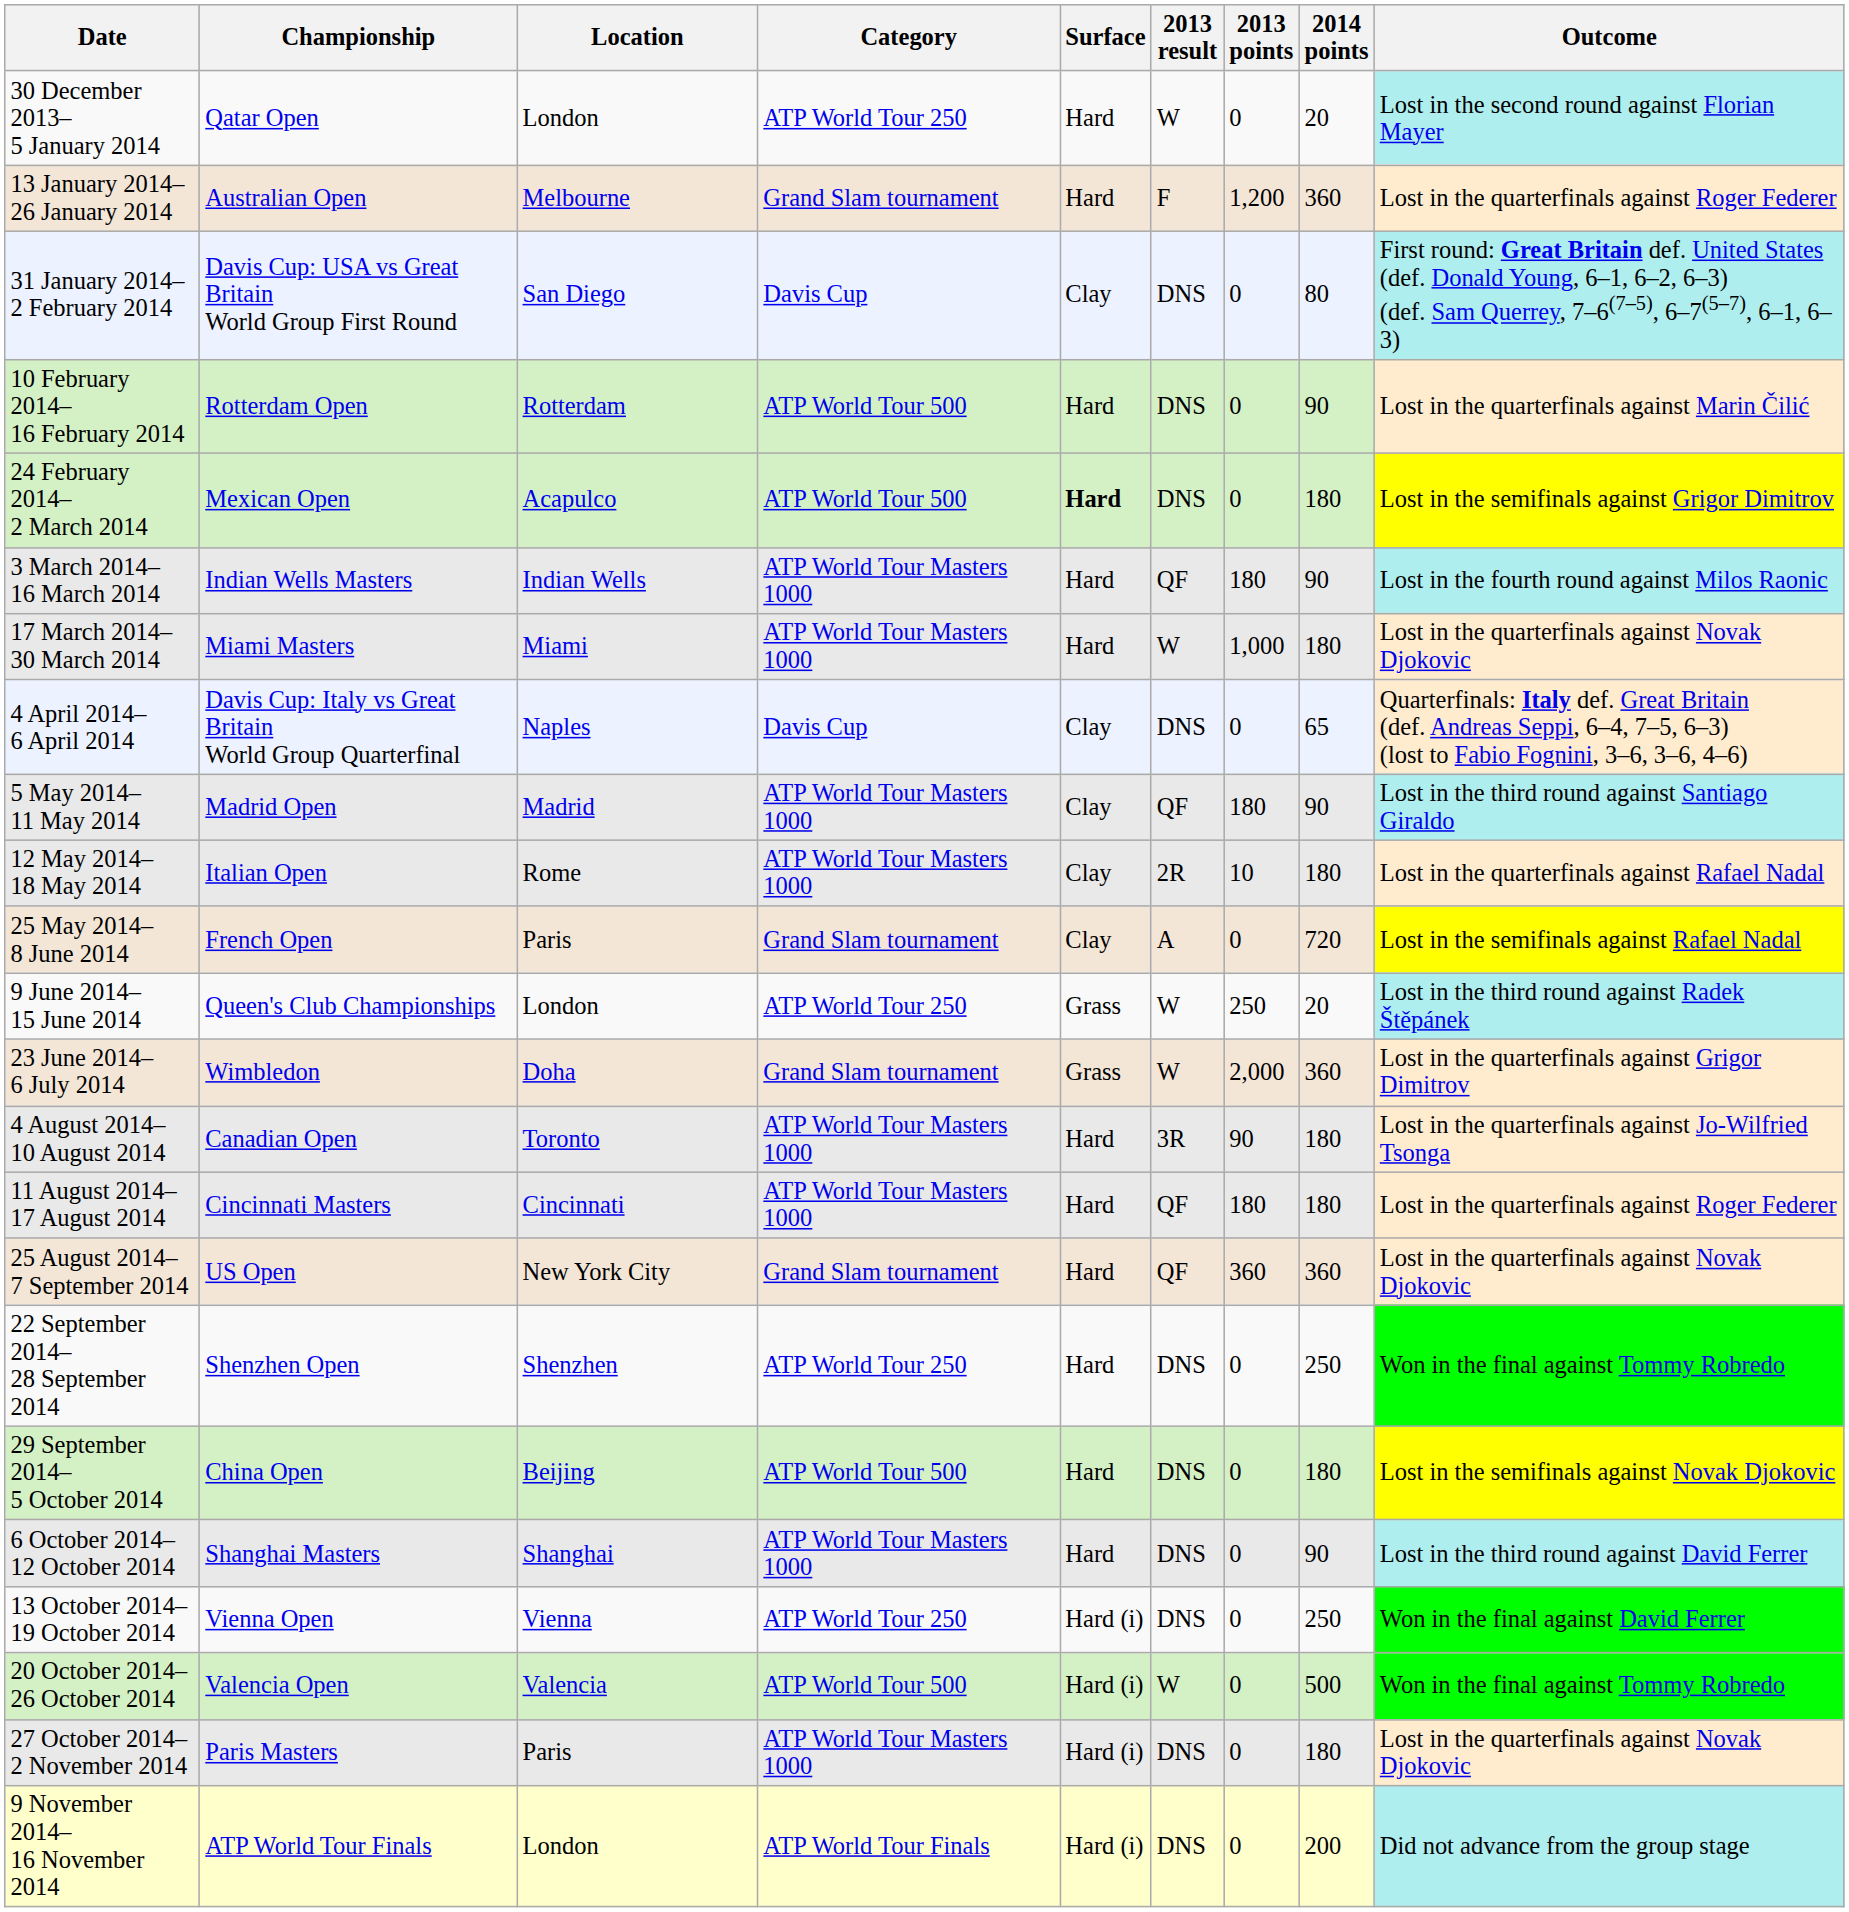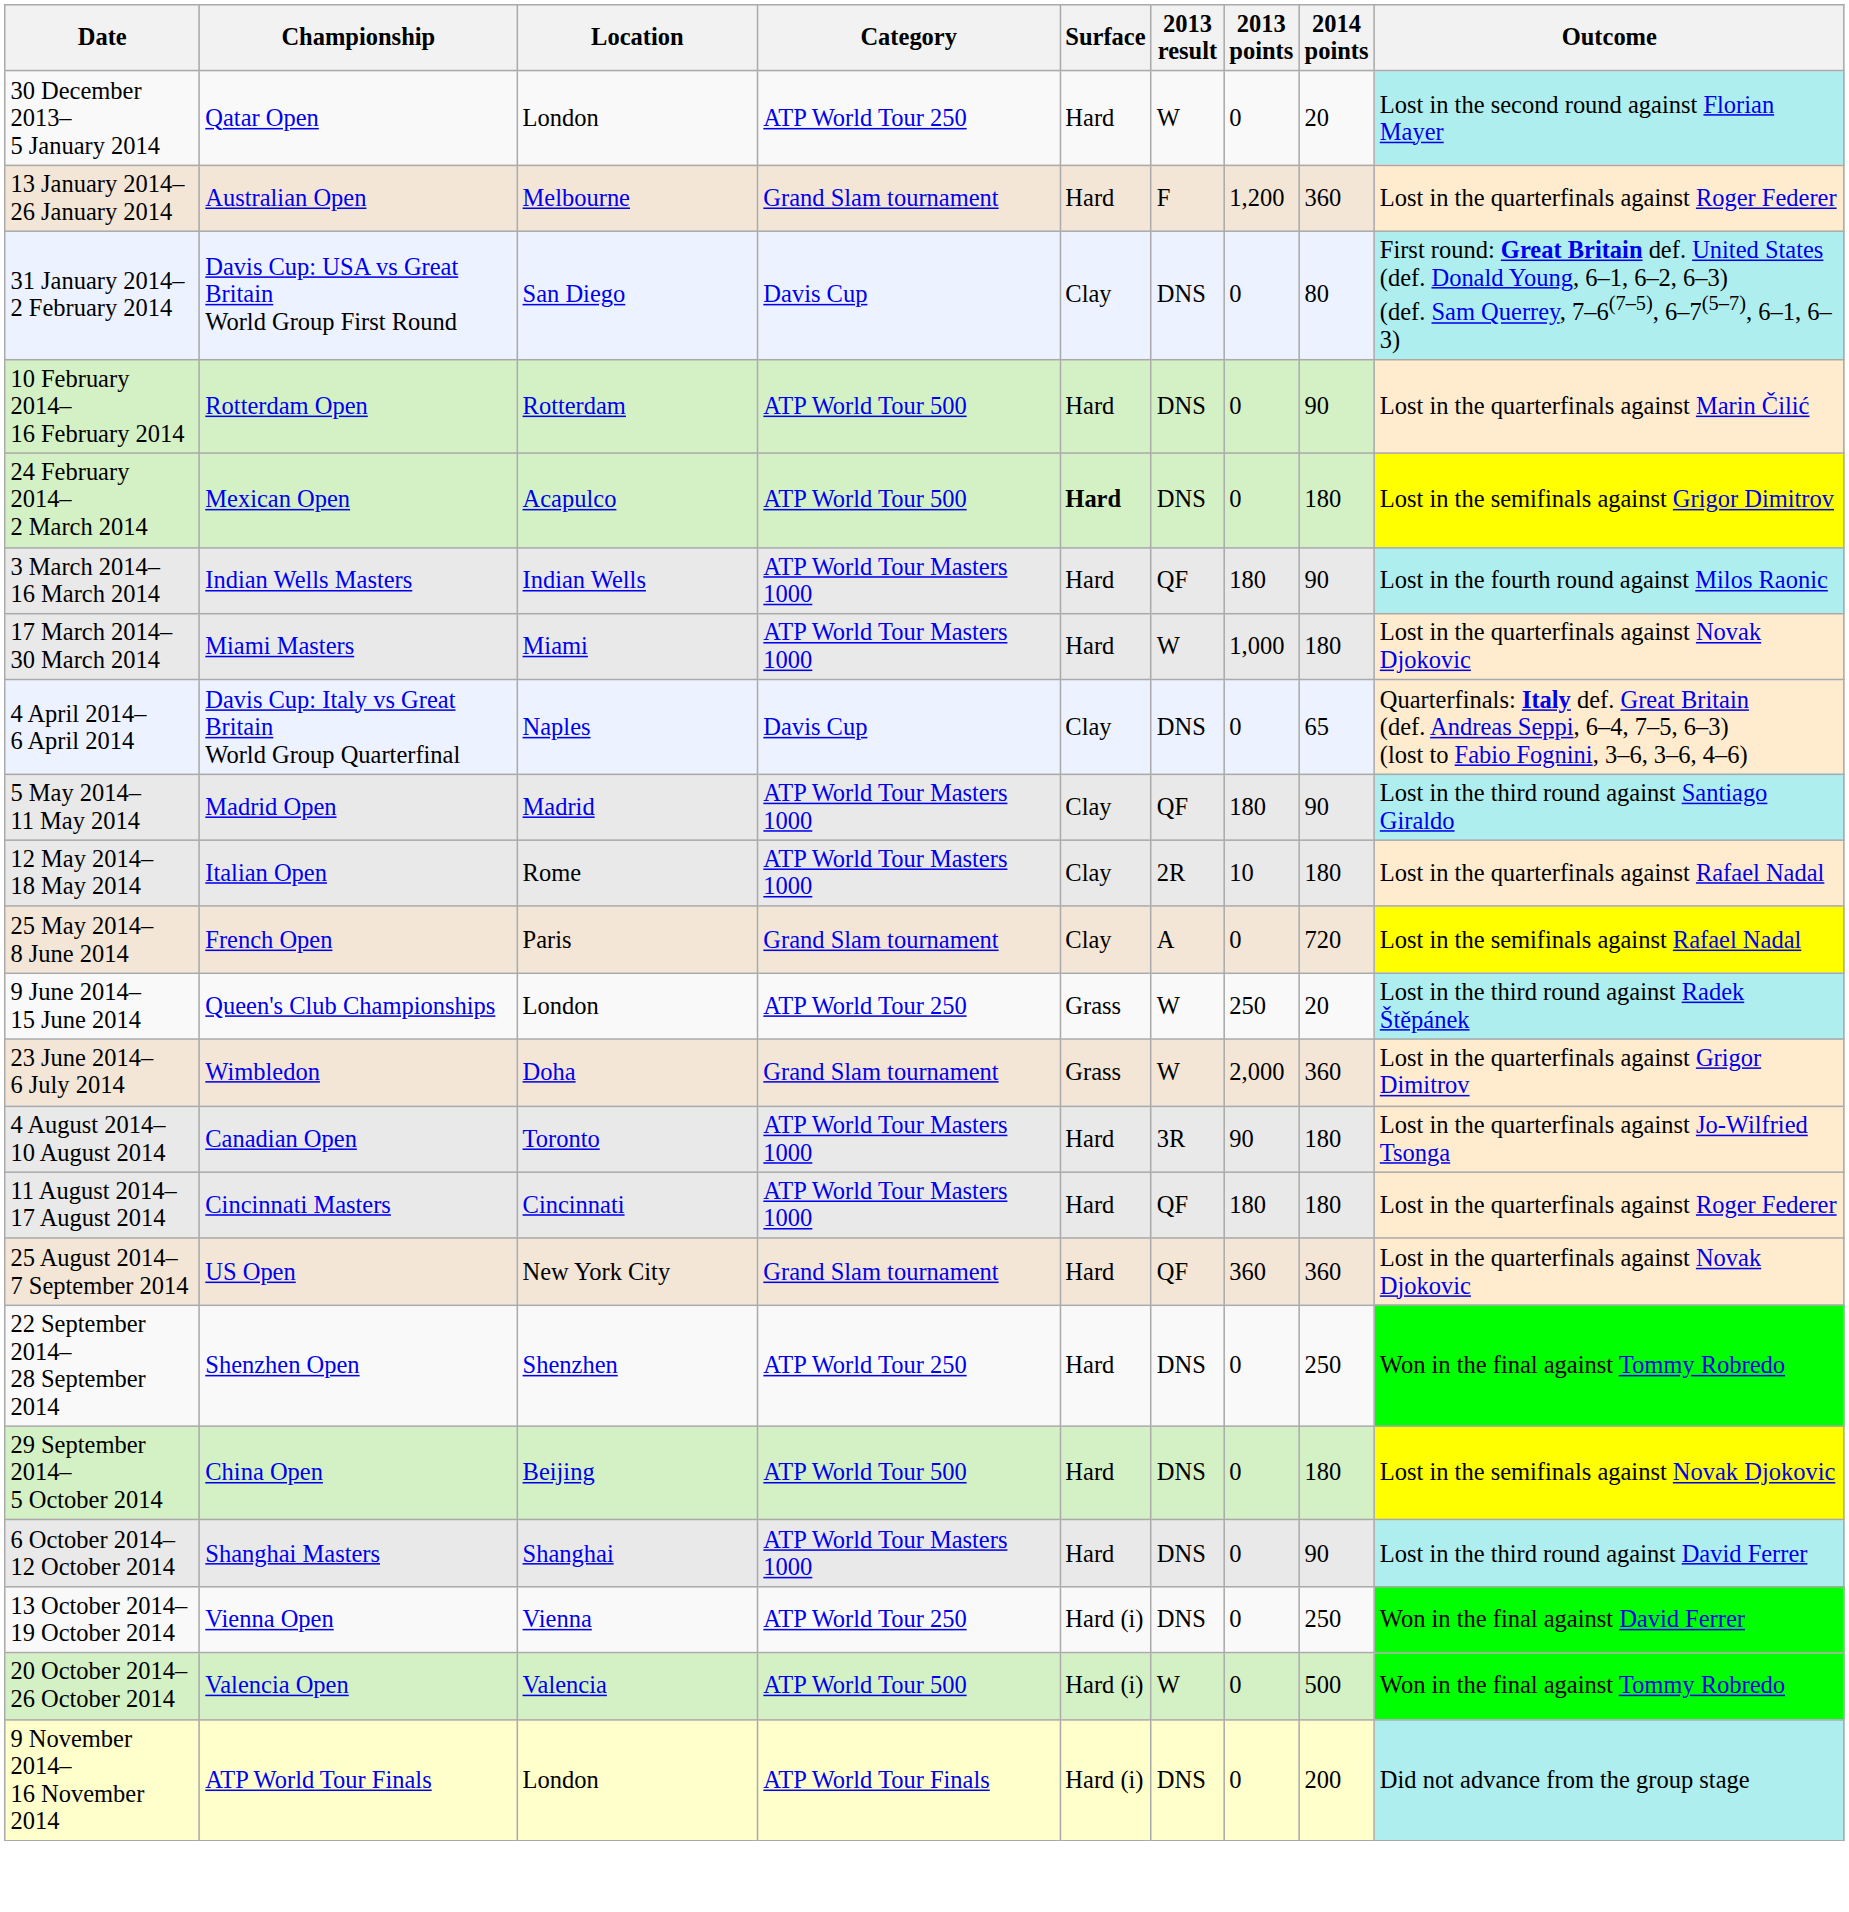 <table class="wikitable">
 <tr>
 <th width=120>Date</th>
 <th width=200>Championship</th>
 <th width=150>Location</th>
 <th width=190>Category</th>
 <th width=50>Surface</th>
 <th width=40>2013 result</th>
 <th width=40>2013 points</th>
 <th width=40>2014 points</th>
 <th width=300>Outcome</th>
 </tr>
 <tr>
 <td>30 December 2013–<br>5 January 2014</td>
 <td><a href='#'>Qatar Open</a></td>
 <td>London</td>
 <td><a href='#'>ATP World Tour 250</a></td>
 <td>Hard</td>
 <td>W</td>
 <td>0</td>
 <td>20</td>
 <td style="background:#afeeee;">Lost in the second round against <a href='#'>Florian Mayer</a></td>
 </tr>
 <tr style="background:#F3E6D7;">
 <td>13 January 2014–<br>26 January 2014</td>
 <td><a href='#'>Australian Open</a></td>
 <td><a href='#'>Melbourne</a></td>
 <td><a href='#'>Grand Slam tournament</a></td>
 <td>Hard</td>
 <td>F</td>
 <td>1,200</td>
 <td>360</td>
 <td style="background:#ffebcd;">Lost in the quarterfinals against <a href='#'>Roger Federer</a></td>
 </tr>
 <tr style="background:#ECF2FF;">
 <td>31 January 2014–<br>2 February 2014</td>
 <td><a href='#'>Davis Cup: USA vs Great Britain</a><br>World Group First Round</td>
 <td><a href='#'>San Diego</a></td>
 <td><a href='#'>Davis Cup</a></td>
 <td>Clay</td>
 <td>DNS</td>
 <td>0</td>
 <td>80</td>
 <td style="background:#afeeee;">First round:  <strong><a href='#'>Great Britain</a></strong> def.  <a href='#'>United States</a><br>(def. <a href='#'>Donald Young</a>, 6–1, 6–2, 6–3)<br>(def. <a href='#'>Sam Querrey</a>, 7–6<sup>(7–5)</sup>, 6–7<sup>(5–7)</sup>, 6–1, 6–3)</td>
 </tr>
 <tr style="background:#D4F1C5;">
 <td>10 February 2014–<br>16 February 2014</td>
 <td><a href='#'>Rotterdam Open</a></td>
 <td><a href='#'>Rotterdam</a></td>
 <td><a href='#'>ATP World Tour 500</a></td>
 <td>Hard</td>
 <td>DNS</td>
 <td>0</td>
 <td>90</td>
 <td style="background:#ffebcd;">Lost in the quarterfinals against <a href='#'>Marin Čilić</a></td>
 </tr>
 <tr style="background:#D4F1C5;">
 <td>24 February 2014–<br>2 March 2014</td>
 <td><a href='#'>Mexican Open</a></td>
 <td><a href='#'>Acapulco</a></td>
 <td><a href='#'>ATP World Tour 500</a></td>
 <td><strong>Hard</strong></td>
 <td>DNS</td>
 <td>0</td>
 <td>180</td>
 <td style="background:yellow;">Lost in the semifinals against <a href='#'>Grigor Dimitrov</a></td>
 </tr>
 <tr style="background:#E9E9E9;">
 <td>3 March 2014–<br>16 March 2014</td>
 <td><a href='#'>Indian Wells Masters</a></td>
 <td><a href='#'>Indian Wells</a></td>
 <td><a href='#'>ATP World Tour Masters 1000</a></td>
 <td>Hard</td>
 <td>QF</td>
 <td>180</td>
 <td>90</td>
 <td style="background:#afeeee;">Lost in the fourth round against <a href='#'>Milos Raonic</a></td>
 </tr>
 <tr style="background:#E9E9E9;">
 <td>17 March 2014–<br>30 March 2014</td>
 <td><a href='#'>Miami Masters</a></td>
 <td><a href='#'>Miami</a></td>
 <td><a href='#'>ATP World Tour Masters 1000</a></td>
 <td>Hard</td>
 <td>W</td>
 <td>1,000</td>
 <td>180</td>
 <td style="background:#ffebcd;">Lost in the quarterfinals against <a href='#'>Novak Djokovic</a></td>
 </tr>
 <tr style="background:#ECF2FF;">
 <td>4 April 2014–<br>6 April 2014</td>
 <td><a href='#'>Davis Cup: Italy vs Great Britain</a><br>World Group Quarterfinal</td>
 <td><a href='#'>Naples</a></td>
 <td><a href='#'>Davis Cup</a></td>
 <td>Clay</td>
 <td>DNS</td>
 <td>0</td>
 <td>65</td>
 <td style="background:#ffebcd;">Quarterfinals:  <strong><a href='#'>Italy</a></strong> def.  <a href='#'>Great Britain</a><br>(def. <a href='#'>Andreas Seppi</a>, 6–4, 7–5, 6–3)<br>(lost to <a href='#'>Fabio Fognini</a>, 3–6, 3–6, 4–6)</td>
 </tr>
 <tr style="background:#E9E9E9;">
 <td>5 May 2014–<br>11 May 2014</td>
 <td><a href='#'>Madrid Open</a></td>
 <td><a href='#'>Madrid</a></td>
 <td><a href='#'>ATP World Tour Masters 1000</a></td>
 <td>Clay</td>
 <td>QF</td>
 <td>180</td>
 <td>90</td>
 <td style="background:#afeeee;">Lost in the third round against <a href='#'>Santiago Giraldo</a></td>
 </tr>
 <tr style="background:#E9E9E9;">
 <td>12 May 2014–<br>18 May 2014</td>
 <td><a href='#'>Italian Open</a></td>
 <td>Rome</td>
 <td><a href='#'>ATP World Tour Masters 1000</a></td>
 <td>Clay</td>
 <td>2R</td>
 <td>10</td>
 <td>180</td>
 <td style="background:#ffebcd;">Lost in the quarterfinals against <a href='#'>Rafael Nadal</a></td>
 </tr>
 <tr style="background:#F3E6D7;">
 <td>25 May 2014–<br>8 June 2014</td>
 <td><a href='#'>French Open</a></td>
 <td>Paris</td>
 <td><a href='#'>Grand Slam tournament</a></td>
 <td>Clay</td>
 <td>A</td>
 <td>0</td>
 <td>720</td>
 <td style="background:yellow;">Lost in the semifinals against <a href='#'>Rafael Nadal</a></td>
 </tr>
 <tr>
 <td>9 June 2014–<br>15 June 2014</td>
 <td><a href='#'>Queen's Club Championships</a></td>
 <td>London</td>
 <td><a href='#'>ATP World Tour 250</a></td>
 <td>Grass</td>
 <td>W</td>
 <td>250</td>
 <td>20</td>
 <td style="background:#afeeee;">Lost in the third round against <a href='#'>Radek Štěpánek</a></td>
 </tr>
 <tr style="background:#F3E6D7;">
 <td>23 June 2014–<br>6 July 2014</td>
 <td><a href='#'>Wimbledon</a></td>
 <td><a href='#'>Doha</a></td>
 <td><a href='#'>Grand Slam tournament</a></td>
 <td>Grass</td>
 <td>W</td>
 <td>2,000</td>
 <td>360</td>
 <td style="background:#ffebcd;">Lost in the quarterfinals against <a href='#'>Grigor Dimitrov</a></td>
 </tr>
 <tr style="background:#E9E9E9;">
 <td>4 August 2014–<br>10 August 2014</td>
 <td><a href='#'>Canadian Open</a></td>
 <td><a href='#'>Toronto</a></td>
 <td><a href='#'>ATP World Tour Masters 1000</a></td>
 <td>Hard</td>
 <td>3R</td>
 <td>90</td>
 <td>180</td>
 <td style="background:#ffebcd;">Lost in the quarterfinals against <a href='#'>Jo-Wilfried Tsonga</a></td>
 </tr>
 <tr style="background:#E9E9E9;">
 <td>11 August 2014–<br>17 August 2014</td>
 <td><a href='#'>Cincinnati Masters</a></td>
 <td><a href='#'>Cincinnati</a></td>
 <td><a href='#'>ATP World Tour Masters 1000</a></td>
 <td>Hard</td>
 <td>QF</td>
 <td>180</td>
 <td>180</td>
 <td style="background:#ffebcd;">Lost in the quarterfinals against <a href='#'>Roger Federer</a></td>
 </tr>
 <tr style="background:#F3E6D7;">
 <td>25 August 2014–<br>7 September 2014</td>
 <td><a href='#'>US Open</a></td>
 <td>New York City</td>
 <td><a href='#'>Grand Slam tournament</a></td>
 <td>Hard</td>
 <td>QF</td>
 <td>360</td>
 <td>360</td>
 <td style="background:#ffebcd;">Lost in the quarterfinals against <a href='#'>Novak Djokovic</a></td>
 </tr>
 <tr>
 <td>22 September 2014–<br>28 September 2014</td>
 <td><a href='#'>Shenzhen Open</a></td>
 <td><a href='#'>Shenzhen</a></td>
 <td><a href='#'>ATP World Tour 250</a></td>
 <td>Hard</td>
 <td>DNS</td>
 <td>0</td>
 <td>250</td>
 <td style="background:lime;">Won in the final against <a href='#'>Tommy Robredo</a></td>
 </tr>
 <tr style="background:#D4F1C5;">
 <td>29 September 2014–<br>5 October 2014</td>
 <td><a href='#'>China Open</a></td>
 <td><a href='#'>Beijing</a></td>
 <td><a href='#'>ATP World Tour 500</a></td>
 <td>Hard</td>
 <td>DNS</td>
 <td>0</td>
 <td>180</td>
 <td style="background:yellow;">Lost in the semifinals against <a href='#'>Novak Djokovic</a></td>
 </tr>
 <tr style="background:#E9E9E9;">
 <td>6 October 2014–<br>12 October 2014</td>
 <td><a href='#'>Shanghai Masters</a></td>
 <td><a href='#'>Shanghai</a></td>
 <td><a href='#'>ATP World Tour Masters 1000</a></td>
 <td>Hard</td>
 <td>DNS</td>
 <td>0</td>
 <td>90</td>
 <td style="background:#afeeee;">Lost in the third round against <a href='#'>David Ferrer</a></td>
 </tr>
 <tr>
 <td>13 October 2014–<br>19 October 2014</td>
 <td><a href='#'>Vienna Open</a></td>
 <td><a href='#'>Vienna</a></td>
 <td><a href='#'>ATP World Tour 250</a></td>
 <td>Hard (i)</td>
 <td>DNS</td>
 <td>0</td>
 <td>250</td>
 <td style="background:lime;">Won in the final against <a href='#'>David Ferrer</a></td>
 </tr>
 <tr style="background:#D4F1C5;">
 <td>20 October 2014–<br>26 October 2014</td>
 <td><a href='#'>Valencia Open</a></td>
 <td><a href='#'>Valencia</a></td>
 <td><a href='#'>ATP World Tour 500</a></td>
 <td>Hard (i)</td>
 <td>W</td>
 <td>0</td>
 <td>500</td>
 <td style="background:lime;">Won in the final against <a href='#'>Tommy Robredo</a></td>
 </tr>
-<tr style="background:#E9E9E9;">
-<td>27 October 2014–<br>2 November 2014</td>
-<td><a href='#'>Paris Masters</a></td>
-<td>Paris</td>
-<td><a href='#'>ATP World Tour Masters 1000</a></td>
-<td>Hard (i)</td>
-<td>DNS</td>
-<td>0</td>
-<td>180</td>
-<td style="background:#ffebcd;">Lost in the quarterfinals against <a href='#'>Novak Djokovic</a></td>
-</tr>
 <tr style="background:#ffc;">
 <td>9 November 2014–<br>16 November 2014</td>
 <td><a href='#'>ATP World Tour Finals</a></td>
 <td>London</td>
 <td><a href='#'>ATP World Tour Finals</a></td>
 <td>Hard (i)</td>
 <td>DNS</td>
 <td>0</td>
 <td>200</td>
 <td style="background:#afeeee;">Did not advance from the group stage</td>
 </tr>
 </table>
